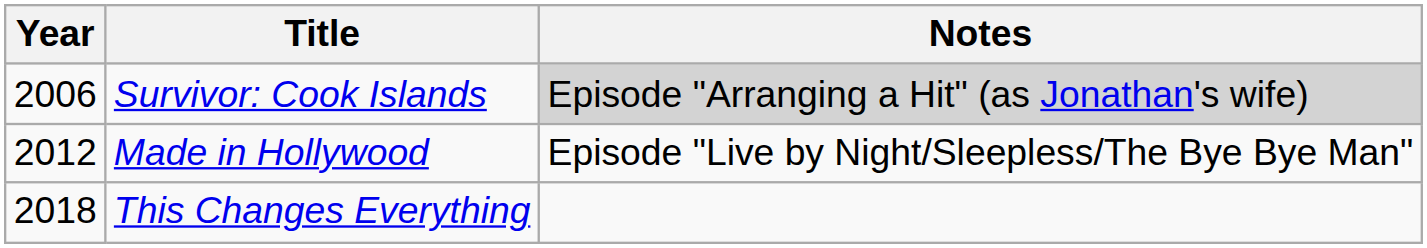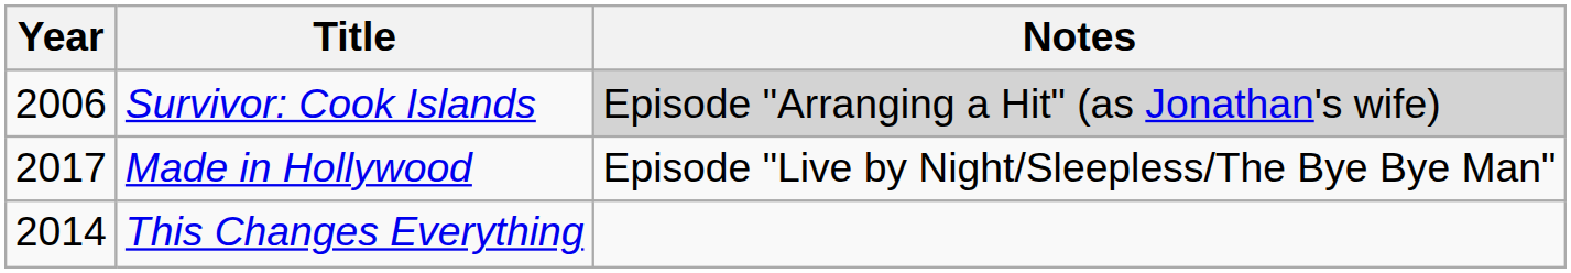 <table class="wikitable">
 <tr>
 <th>Year</th>
 <th>Title</th>
 <th>Notes</th>
 </tr>
 <tr>
 <td>2006</td>
 <td><em><a href='#'>Survivor: Cook Islands</a></em></td>
 <td style="background: lightgrey;">Episode "Arranging a Hit" (as <a href='#'>Jonathan</a>'s wife)</td>
 </tr>
 <tr>
-<td>2012</td>
+<td>2017</td>
 <td><em><a href='#'>Made in Hollywood</a></em></td>
 <td>Episode "Live by Night/Sleepless/The Bye Bye Man"</td>
 </tr>
 <tr>
-<td>2018</td>
+<td>2014</td>
 <td><em><a href='#'>This Changes Everything</a></em></td>
 <td></td>
 </tr>
 </table>
